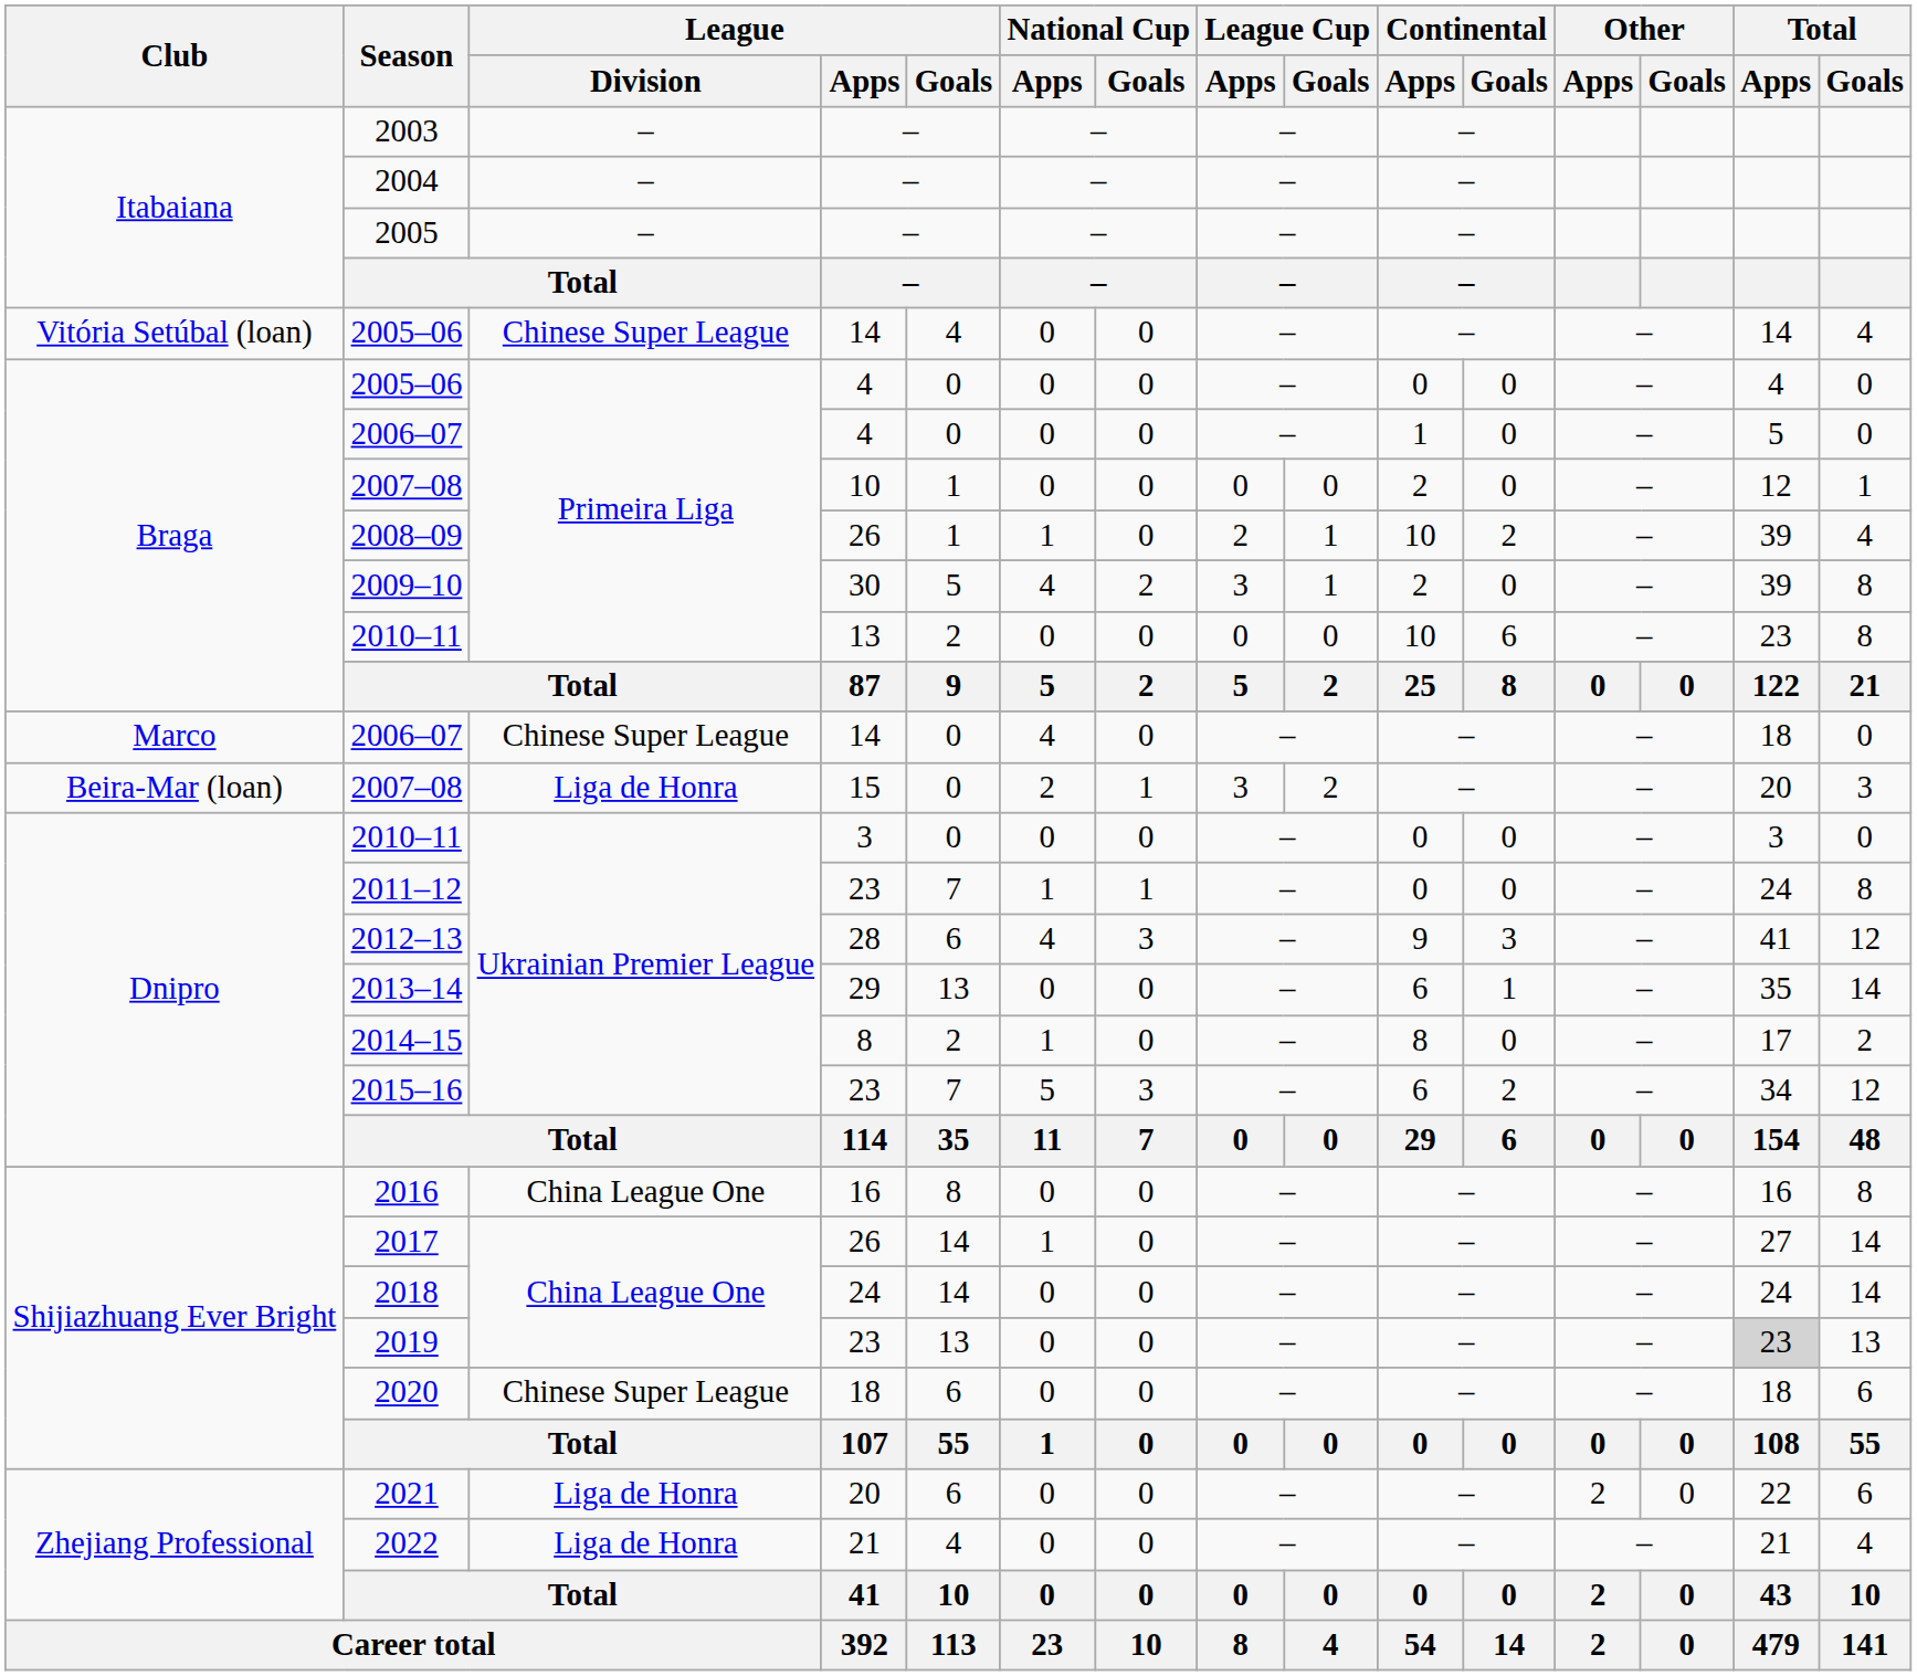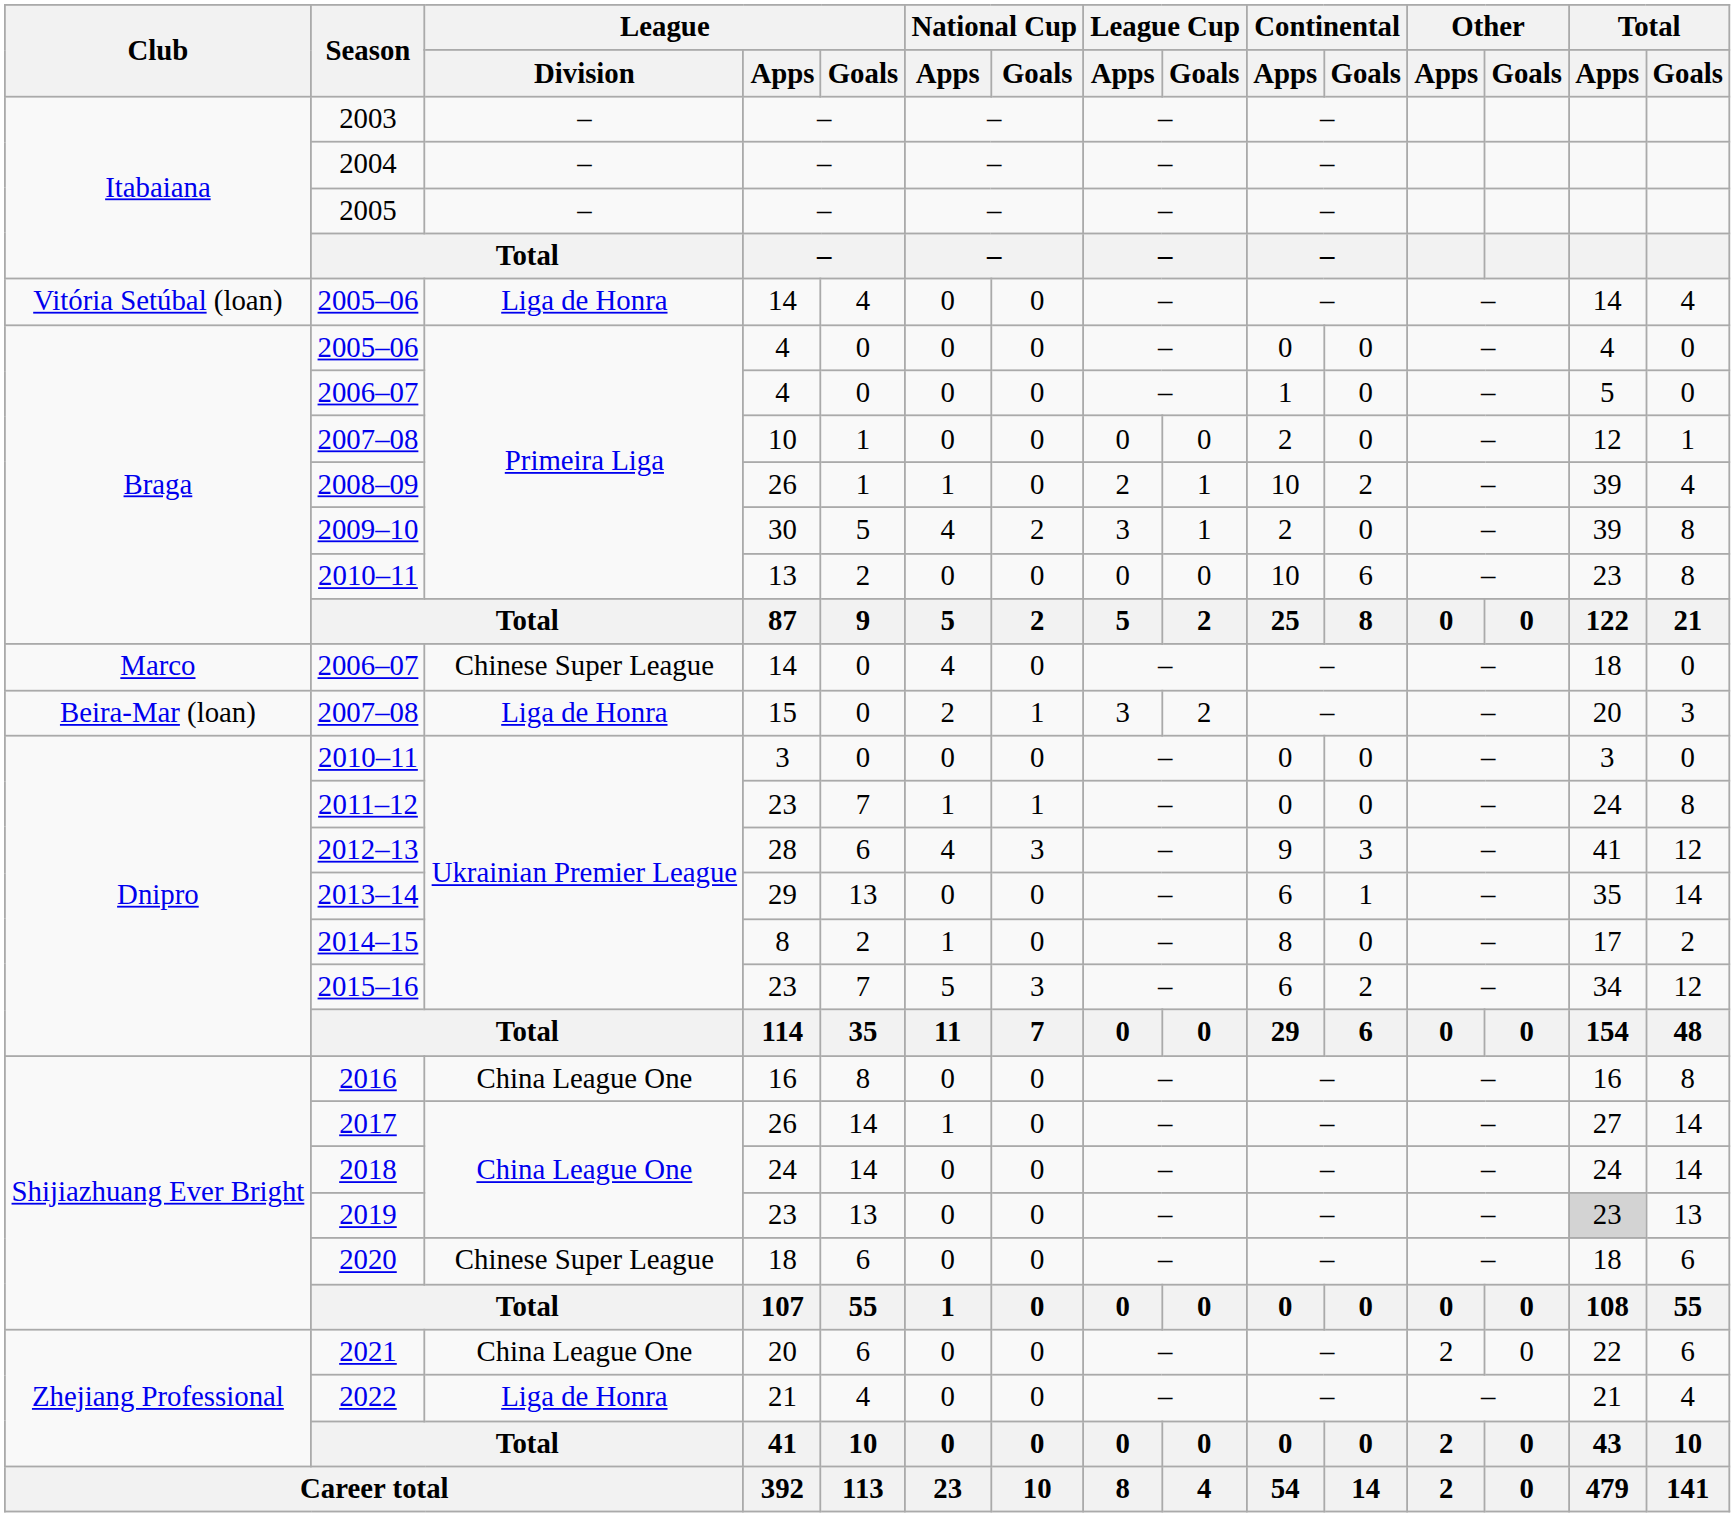 <table class="wikitable" style="text-align: center">
 <tr>
 <th rowspan="2">Club</th>
 <th rowspan="2">Season</th>
 <th colspan="3">League</th>
 <th colspan="2">National Cup</th>
 <th colspan="2">League Cup</th>
 <th colspan="2">Continental</th>
 <th colspan="2">Other</th>
 <th colspan="2">Total</th>
 </tr>
 <tr>
 <th>Division</th>
 <th>Apps</th>
 <th>Goals</th>
 <th>Apps</th>
 <th>Goals</th>
 <th>Apps</th>
 <th>Goals</th>
 <th>Apps</th>
 <th>Goals</th>
 <th>Apps</th>
 <th>Goals</th>
 <th>Apps</th>
 <th>Goals</th>
 </tr>
 <tr>
 <td rowspan="4"><a href='#'>Itabaiana</a></td>
 <td>2003</td>
 <td>–</td>
 <td colspan="2">–</td>
 <td colspan="2">–</td>
 <td colspan="2">–</td>
 <td colspan="2">–</td>
 <td></td>
 <td></td>
 <td></td>
 <td></td>
 </tr>
 <tr>
 <td>2004</td>
 <td>–</td>
 <td colspan="2">–</td>
 <td colspan="2">–</td>
 <td colspan="2">–</td>
 <td colspan="2">–</td>
 <td></td>
 <td></td>
 <td></td>
 <td></td>
 </tr>
 <tr>
 <td>2005</td>
 <td>–</td>
 <td colspan="2">–</td>
 <td colspan="2">–</td>
 <td colspan="2">–</td>
 <td colspan="2">–</td>
 <td></td>
 <td></td>
 <td></td>
 <td></td>
 </tr>
 <tr>
 <th colspan="2">Total</th>
 <th colspan="2">–</th>
 <th colspan="2">–</th>
 <th colspan="2">–</th>
 <th colspan="2">–</th>
 <th></th>
 <th></th>
 <th></th>
 <th></th>
 </tr>
 <tr>
 <td><a href='#'>Vitória Setúbal</a> (loan)</td>
 <td><a href='#'>2005–06</a></td>
-<td><a href='#'>Chinese Super League</a></td>
+<td><a href='#'>Liga de Honra</a></td>
 <td>14</td>
 <td>4</td>
 <td>0</td>
 <td>0</td>
 <td colspan="2">–</td>
 <td colspan="2">–</td>
 <td colspan="2">–</td>
 <td>14</td>
 <td>4</td>
 </tr>
 <tr>
 <td rowspan="7"><a href='#'>Braga</a></td>
 <td><a href='#'>2005–06</a></td>
 <td rowspan=6><a href='#'>Primeira Liga</a></td>
 <td>4</td>
 <td>0</td>
 <td>0</td>
 <td>0</td>
 <td colspan="2">–</td>
 <td>0</td>
 <td>0</td>
 <td colspan="2">–</td>
 <td>4</td>
 <td>0</td>
 </tr>
 <tr>
 <td><a href='#'>2006–07</a></td>
 <td>4</td>
 <td>0</td>
 <td>0</td>
 <td>0</td>
 <td colspan="2">–</td>
 <td>1</td>
 <td>0</td>
 <td colspan="2">–</td>
 <td>5</td>
 <td>0</td>
 </tr>
 <tr>
 <td><a href='#'>2007–08</a></td>
 <td>10</td>
 <td>1</td>
 <td>0</td>
 <td>0</td>
 <td>0</td>
 <td>0</td>
 <td>2</td>
 <td>0</td>
 <td colspan="2">–</td>
 <td>12</td>
 <td>1</td>
 </tr>
 <tr>
 <td><a href='#'>2008–09</a></td>
 <td>26</td>
 <td>1</td>
 <td>1</td>
 <td>0</td>
 <td>2</td>
 <td>1</td>
 <td>10</td>
 <td>2</td>
 <td colspan="2">–</td>
 <td>39</td>
 <td>4</td>
 </tr>
 <tr>
 <td><a href='#'>2009–10</a></td>
 <td>30</td>
 <td>5</td>
 <td>4</td>
 <td>2</td>
 <td>3</td>
 <td>1</td>
 <td>2</td>
 <td>0</td>
 <td colspan="2">–</td>
 <td>39</td>
 <td>8</td>
 </tr>
 <tr>
 <td><a href='#'>2010–11</a></td>
 <td>13</td>
 <td>2</td>
 <td>0</td>
 <td>0</td>
 <td>0</td>
 <td>0</td>
 <td>10</td>
 <td>6</td>
 <td colspan="2">–</td>
 <td>23</td>
 <td>8</td>
 </tr>
 <tr>
 <th colspan="2">Total</th>
 <th>87</th>
 <th>9</th>
 <th>5</th>
 <th>2</th>
 <th>5</th>
 <th>2</th>
 <th>25</th>
 <th>8</th>
 <th>0</th>
 <th>0</th>
 <th>122</th>
 <th>21</th>
 </tr>
 <tr>
 <td><a href='#'>Marco</a></td>
 <td><a href='#'>2006–07</a></td>
 <td>Chinese Super League</td>
 <td>14</td>
 <td>0</td>
 <td>4</td>
 <td>0</td>
 <td colspan="2">–</td>
 <td colspan="2">–</td>
 <td colspan="2">–</td>
 <td>18</td>
 <td>0</td>
 </tr>
 <tr>
 <td><a href='#'>Beira-Mar</a> (loan)</td>
 <td><a href='#'>2007–08</a></td>
 <td><a href='#'>Liga de Honra</a></td>
 <td>15</td>
 <td>0</td>
 <td>2</td>
 <td>1</td>
 <td>3</td>
 <td>2</td>
 <td colspan="2">–</td>
 <td colspan="2">–</td>
 <td>20</td>
 <td>3</td>
 </tr>
 <tr>
 <td rowspan="7"><a href='#'>Dnipro</a></td>
 <td><a href='#'>2010–11</a></td>
 <td rowspan=6><a href='#'>Ukrainian Premier League</a></td>
 <td>3</td>
 <td>0</td>
 <td>0</td>
 <td>0</td>
 <td colspan="2">–</td>
 <td>0</td>
 <td>0</td>
 <td colspan="2">–</td>
 <td>3</td>
 <td>0</td>
 </tr>
 <tr>
 <td><a href='#'>2011–12</a></td>
 <td>23</td>
 <td>7</td>
 <td>1</td>
 <td>1</td>
 <td colspan="2">–</td>
 <td>0</td>
 <td>0</td>
 <td colspan="2">–</td>
 <td>24</td>
 <td>8</td>
 </tr>
 <tr>
 <td><a href='#'>2012–13</a></td>
 <td>28</td>
 <td>6</td>
 <td>4</td>
 <td>3</td>
 <td colspan="2">–</td>
 <td>9</td>
 <td>3</td>
 <td colspan="2">–</td>
 <td>41</td>
 <td>12</td>
 </tr>
 <tr>
 <td><a href='#'>2013–14</a></td>
 <td>29</td>
 <td>13</td>
 <td>0</td>
 <td>0</td>
 <td colspan="2">–</td>
 <td>6</td>
 <td>1</td>
 <td colspan="2">–</td>
 <td>35</td>
 <td>14</td>
 </tr>
 <tr>
 <td><a href='#'>2014–15</a></td>
 <td>8</td>
 <td>2</td>
 <td>1</td>
 <td>0</td>
 <td colspan="2">–</td>
 <td>8</td>
 <td>0</td>
 <td colspan="2">–</td>
 <td>17</td>
 <td>2</td>
 </tr>
 <tr>
 <td><a href='#'>2015–16</a></td>
 <td>23</td>
 <td>7</td>
 <td>5</td>
 <td>3</td>
 <td colspan="2">–</td>
 <td>6</td>
 <td>2</td>
 <td colspan="2">–</td>
 <td>34</td>
 <td>12</td>
 </tr>
 <tr>
 <th colspan="2">Total</th>
 <th>114</th>
 <th>35</th>
 <th>11</th>
 <th>7</th>
 <th>0</th>
 <th>0</th>
 <th>29</th>
 <th>6</th>
 <th>0</th>
 <th>0</th>
 <th>154</th>
 <th>48</th>
 </tr>
 <tr>
 <td rowspan="6"><a href='#'>Shijiazhuang Ever Bright</a></td>
 <td><a href='#'>2016</a></td>
 <td>China League One</td>
 <td>16</td>
 <td>8</td>
 <td>0</td>
 <td>0</td>
 <td colspan="2">–</td>
 <td colspan="2">–</td>
 <td colspan="2">–</td>
 <td>16</td>
 <td>8</td>
 </tr>
 <tr>
 <td><a href='#'>2017</a></td>
 <td rowspan=3><a href='#'>China League One</a></td>
 <td>26</td>
 <td>14</td>
 <td>1</td>
 <td>0</td>
 <td colspan="2">–</td>
 <td colspan="2">–</td>
 <td colspan="2">–</td>
 <td>27</td>
 <td>14</td>
 </tr>
 <tr>
 <td><a href='#'>2018</a></td>
 <td>24</td>
 <td>14</td>
 <td>0</td>
 <td>0</td>
 <td colspan="2">–</td>
 <td colspan="2">–</td>
 <td colspan="2">–</td>
 <td>24</td>
 <td>14</td>
 </tr>
 <tr>
 <td><a href='#'>2019</a></td>
 <td>23</td>
 <td>13</td>
 <td>0</td>
 <td>0</td>
 <td colspan="2">–</td>
 <td colspan="2">–</td>
 <td colspan="2">–</td>
 <td style="background: lightgrey;">23</td>
 <td>13</td>
 </tr>
 <tr>
 <td><a href='#'>2020</a></td>
 <td>Chinese Super League</td>
 <td>18</td>
 <td>6</td>
 <td>0</td>
 <td>0</td>
 <td colspan="2">–</td>
 <td colspan="2">–</td>
 <td colspan="2">–</td>
 <td>18</td>
 <td>6</td>
 </tr>
 <tr>
 <th colspan="2">Total</th>
 <th>107</th>
 <th>55</th>
 <th>1</th>
 <th>0</th>
 <th>0</th>
 <th>0</th>
 <th>0</th>
 <th>0</th>
 <th>0</th>
 <th>0</th>
 <th>108</th>
 <th>55</th>
 </tr>
 <tr>
 <td rowspan="3"><a href='#'>Zhejiang Professional</a></td>
 <td><a href='#'>2021</a></td>
-<td><a href='#'>Liga de Honra</a></td>
+<td>China League One</td>
 <td>20</td>
 <td>6</td>
 <td>0</td>
 <td>0</td>
 <td colspan="2">–</td>
 <td colspan="2">–</td>
 <td>2</td>
 <td>0</td>
 <td>22</td>
 <td>6</td>
 </tr>
 <tr>
 <td><a href='#'>2022</a></td>
 <td><a href='#'>Liga de Honra</a></td>
 <td>21</td>
 <td>4</td>
 <td>0</td>
 <td>0</td>
 <td colspan="2">–</td>
 <td colspan="2">–</td>
 <td colspan="2">–</td>
 <td>21</td>
 <td>4</td>
 </tr>
 <tr>
 <th colspan="2">Total</th>
 <th>41</th>
 <th>10</th>
 <th>0</th>
 <th>0</th>
 <th>0</th>
 <th>0</th>
 <th>0</th>
 <th>0</th>
 <th>2</th>
 <th>0</th>
 <th>43</th>
 <th>10</th>
 </tr>
 <tr>
 <th colspan="3">Career total</th>
 <th>392</th>
 <th>113</th>
 <th>23</th>
 <th>10</th>
 <th>8</th>
 <th>4</th>
 <th>54</th>
 <th>14</th>
 <th>2</th>
 <th>0</th>
 <th>479</th>
 <th>141</th>
 </tr>
 </table>
